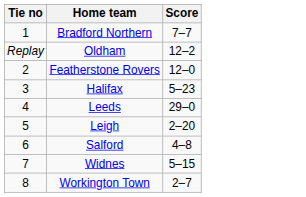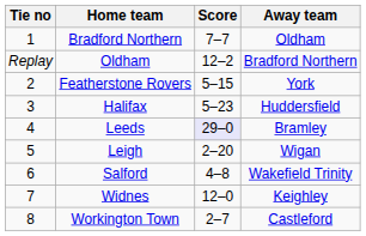 <table class="wikitable" style="text-align:center">
 <tr>
 <th>Tie no</th>
 <th>Home team</th>
 <th>Score</th>
+<th>Away team</th>
 </tr>
 <tr>
 <td>1</td>
 <td><a href='#'>Bradford Northern</a></td>
 <td>7–7</td>
+<td><a href='#'>Oldham</a></td>
 </tr>
 <tr>
 <td><em>Replay</em></td>
 <td><a href='#'>Oldham</a></td>
 <td>12–2</td>
+<td><a href='#'>Bradford Northern</a></td>
 </tr>
 <tr>
 <td>2</td>
 <td><a href='#'>Featherstone Rovers</a></td>
-<td>12–0</td>
+<td>5–15</td>
+<td><a href='#'>York</a></td>
 </tr>
 <tr>
 <td>3</td>
 <td><a href='#'>Halifax</a></td>
 <td>5–23</td>
+<td><a href='#'>Huddersfield</a></td>
 </tr>
 <tr>
 <td>4</td>
 <td><a href='#'>Leeds</a></td>
-<td>29–0</td>
+<td style="background: lavender;">29–0</td>
+<td><a href='#'>Bramley</a></td>
 </tr>
 <tr>
 <td>5</td>
 <td><a href='#'>Leigh</a></td>
 <td>2–20</td>
+<td><a href='#'>Wigan</a></td>
 </tr>
 <tr>
 <td>6</td>
 <td><a href='#'>Salford</a></td>
 <td>4–8</td>
+<td><a href='#'>Wakefield Trinity</a></td>
 </tr>
 <tr>
 <td>7</td>
 <td><a href='#'>Widnes</a></td>
-<td>5–15</td>
+<td>12–0</td>
+<td><a href='#'>Keighley</a></td>
 </tr>
 <tr>
 <td>8</td>
 <td><a href='#'>Workington Town</a></td>
 <td>2–7</td>
+<td><a href='#'>Castleford</a></td>
 </tr>
 </table>
